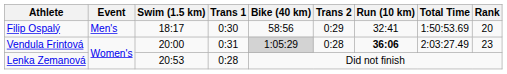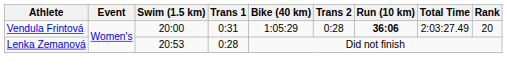 <table class="wikitable" style="font-size:90%">
 <tr>
 <th>Athlete</th>
 <th>Event</th>
 <th>Swim (1.5 km)</th>
 <th>Trans 1</th>
 <th>Bike (40 km)</th>
 <th>Trans 2</th>
 <th>Run (10 km)</th>
 <th>Total Time</th>
 <th>Rank</th>
 </tr>
 <tr align=center>
-<td align=left><a href='#'>Filip Ospalý</a></td>
-<td align=left><a href='#'>Men's</a></td>
-<td>18:17</td>
-<td>0:30</td>
-<td>58:56</td>
-<td>0:29</td>
-<td>32:41</td>
-<td>1:50:53.69</td>
-<td>20</td>
-</tr>
-<tr align=center>
 <td align=left><a href='#'>Vendula Frintová</a></td>
 <td align=left rowspan=2><a href='#'>Women's</a></td>
 <td>20:00</td>
 <td>0:31</td>
-<td style="background: lightgrey;">1:05:29</td>
+<td>1:05:29</td>
 <td>0:28</td>
 <td><strong>36:06</strong></td>
 <td>2:03:27.49</td>
-<td>23</td>
+<td>20</td>
 </tr>
 <tr align=center>
 <td align=left><a href='#'>Lenka Zemanová</a></td>
 <td>20:53</td>
 <td>0:28</td>
 <td colspan=5>Did not finish</td>
 </tr>
 </table>
